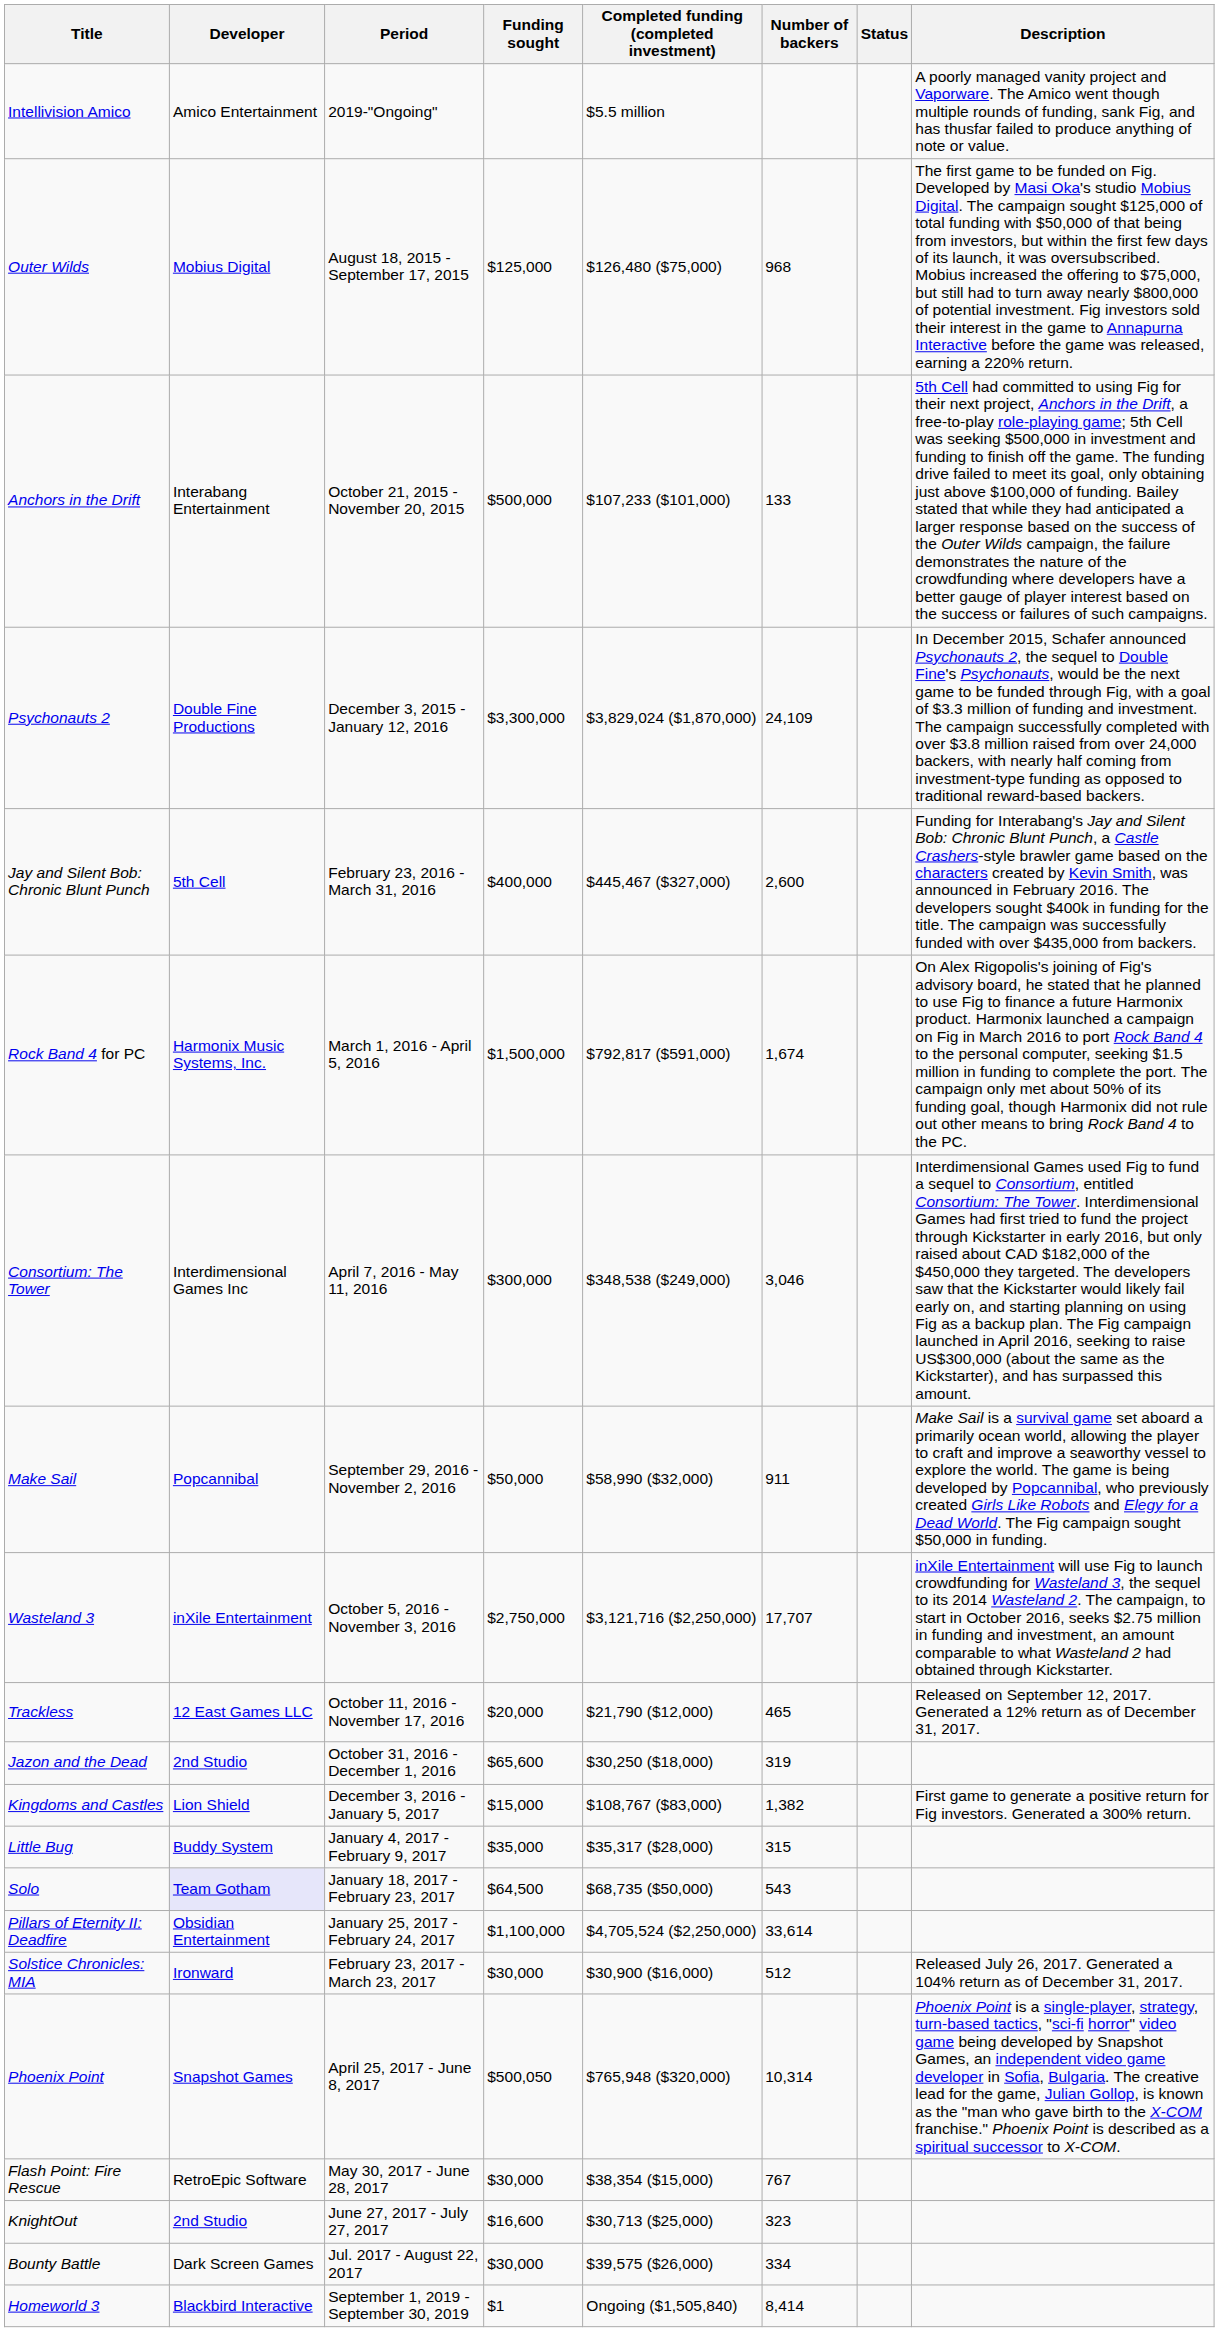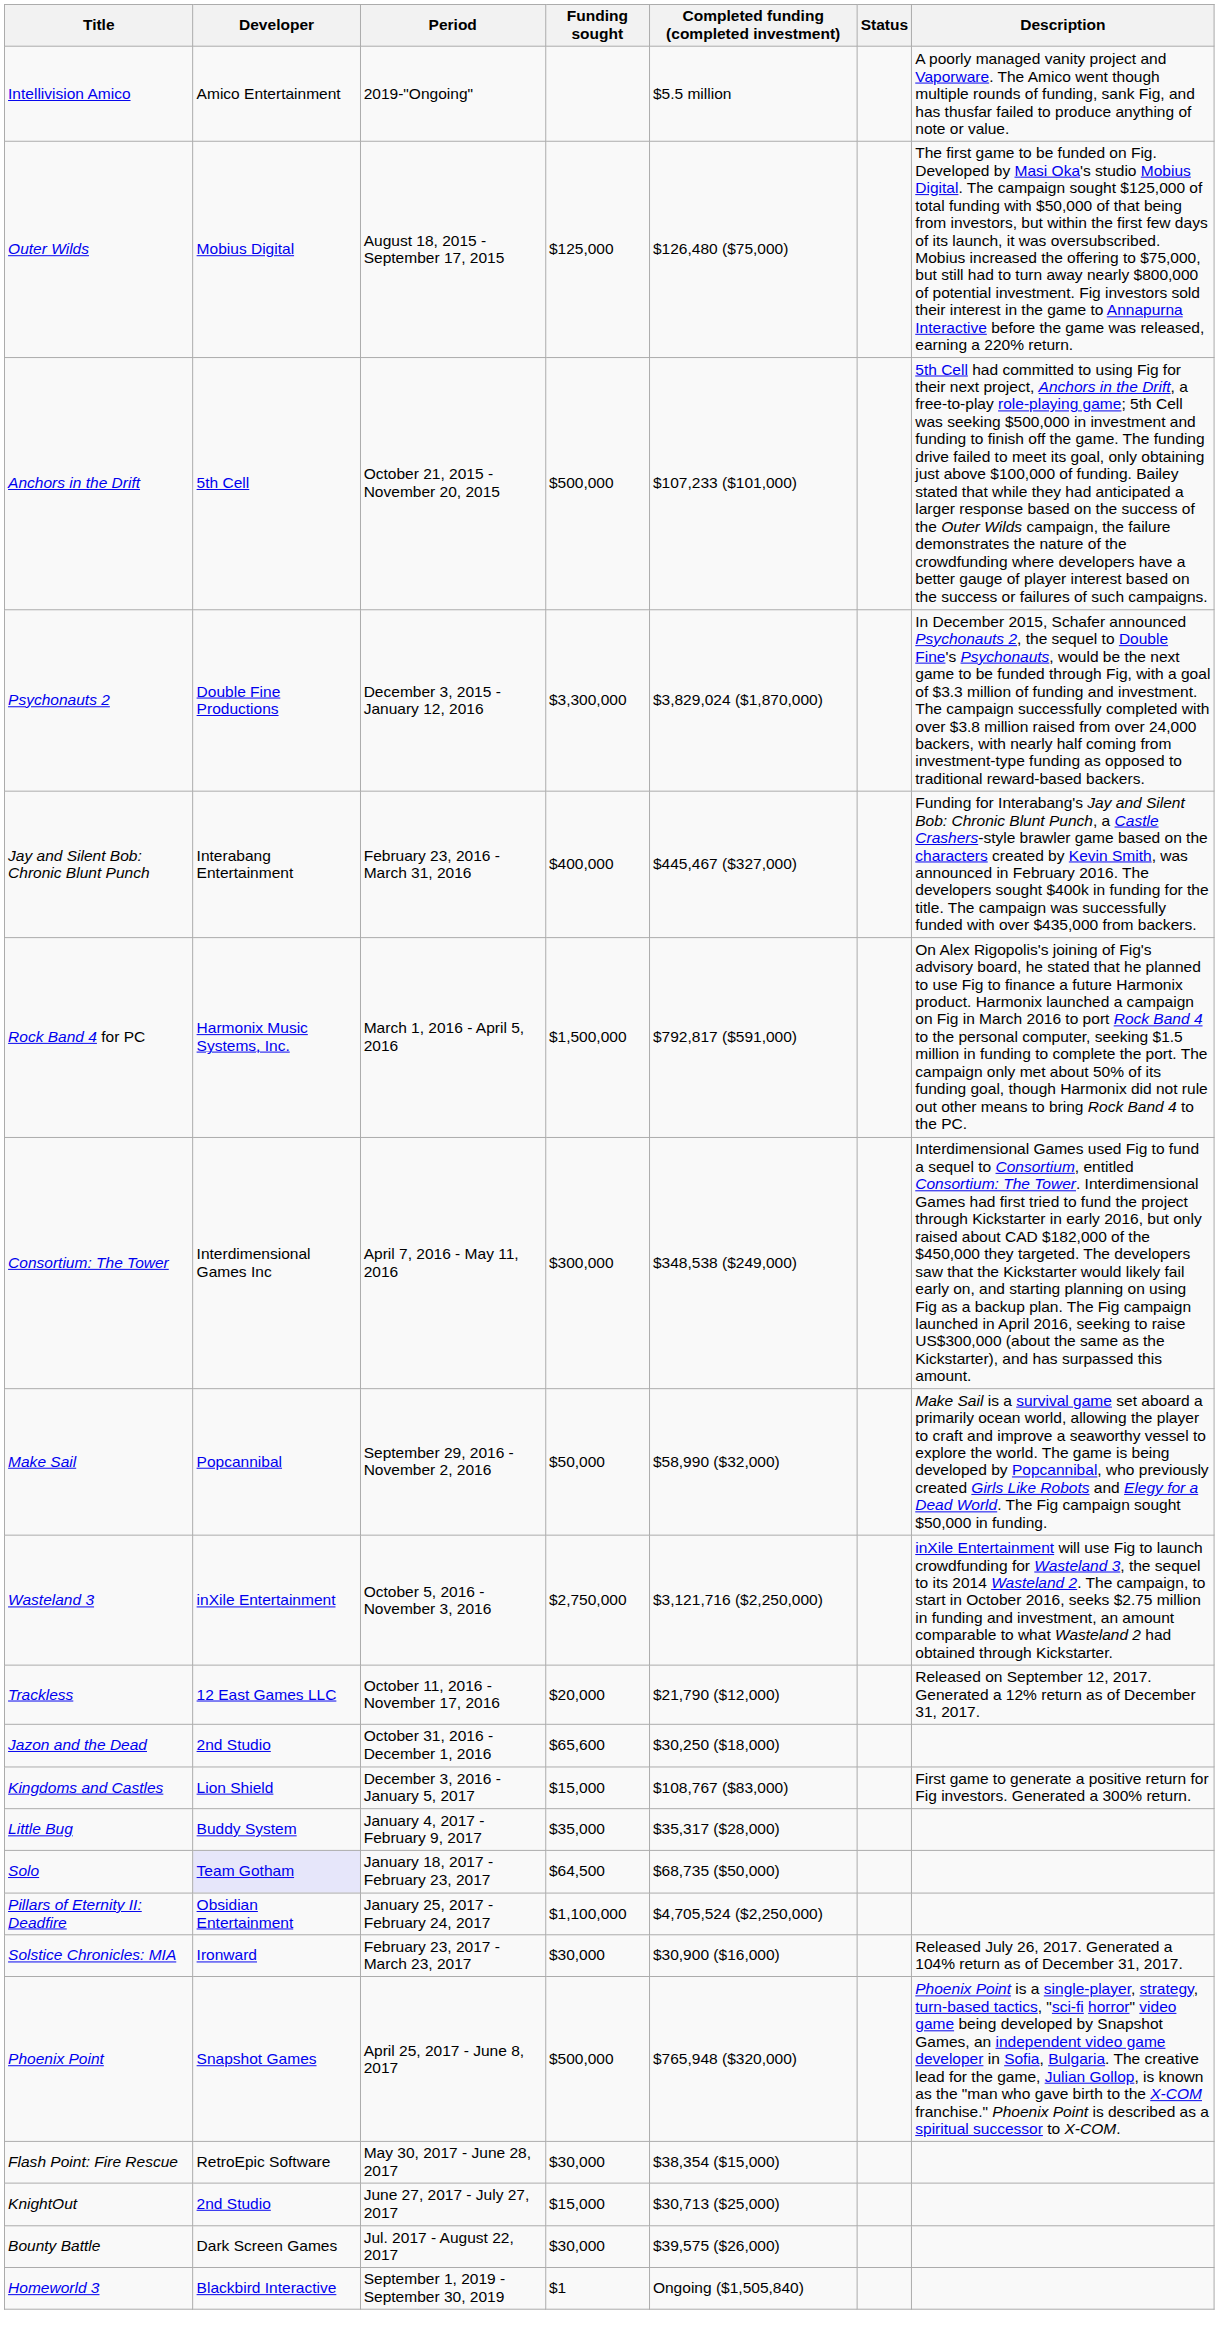 <table class="wikitable">
 <tr>
 <th>Title</th>
 <th>Developer</th>
 <th>Period</th>
 <th>Funding sought</th>
 <th>Completed funding (completed investment)</th>
-<th>Number of backers</th>
 <th>Status</th>
 <th width = "25%">Description</th>
 </tr>
 <tr>
 <td><a href='#'>Intellivision Amico</a></td>
 <td>Amico Entertainment</td>
 <td>2019-"Ongoing"</td>
 <td></td>
 <td>$5.5 million</td>
 <td></td>
-<td></td>
 <td>A poorly managed vanity project and <a href='#'>Vaporware</a>. The Amico went though multiple rounds of funding, sank Fig, and has thusfar failed to produce anything of note or value.</td>
 </tr>
 <tr>
 <td><em><a href='#'>Outer Wilds</a></em></td>
 <td><a href='#'>Mobius Digital</a></td>
 <td>August 18, 2015 - September 17, 2015</td>
 <td>$125,000</td>
 <td>$126,480 ($75,000)</td>
-<td>968</td>
 <td></td>
 <td>The first game to be funded on Fig. Developed by <a href='#'>Masi Oka</a>'s studio <a href='#'>Mobius Digital</a>. The campaign sought $125,000 of total funding with $50,000 of that being from investors, but within the first few days of its launch, it was oversubscribed. Mobius increased the offering to $75,000, but still had to turn away nearly $800,000 of potential investment. Fig investors sold their interest in the game to <a href='#'>Annapurna Interactive</a> before the game was released, earning a 220% return.</td>
 </tr>
 <tr>
 <td><em><a href='#'>Anchors in the Drift</a></em></td>
-<td>Interabang Entertainment</td>
+<td><a href='#'>5th Cell</a></td>
 <td>October 21, 2015 - November 20, 2015</td>
 <td>$500,000</td>
 <td>$107,233 ($101,000)</td>
-<td>133</td>
 <td></td>
 <td><a href='#'>5th Cell</a> had committed to using Fig for their next project, <em><a href='#'>Anchors in the Drift</a></em>, a free-to-play <a href='#'>role-playing game</a>; 5th Cell was seeking $500,000 in investment and funding to finish off the game. The funding drive failed to meet its goal, only obtaining just above $100,000 of funding. Bailey stated that while they had anticipated a larger response based on the success of the <em>Outer Wilds</em> campaign, the failure demonstrates the nature of the crowdfunding where developers have a better gauge of player interest based on the success or failures of such campaigns.</td>
 </tr>
 <tr>
 <td><em><a href='#'>Psychonauts 2</a></em></td>
 <td><a href='#'>Double Fine Productions</a></td>
 <td>December 3, 2015 - January 12, 2016</td>
 <td>$3,300,000</td>
 <td>$3,829,024 ($1,870,000)</td>
-<td>24,109</td>
 <td></td>
 <td>In December 2015, Schafer announced <em><a href='#'>Psychonauts 2</a></em>, the sequel to <a href='#'>Double Fine</a>'s <em><a href='#'>Psychonauts</a></em>, would be the next game to be funded through Fig, with a goal of $3.3 million of funding and investment. The campaign successfully completed with over $3.8 million raised from over 24,000 backers, with nearly half coming from investment-type funding as opposed to traditional reward-based backers.</td>
 </tr>
 <tr>
 <td><em>Jay and Silent Bob: Chronic Blunt Punch</em></td>
-<td><a href='#'>5th Cell</a></td>
+<td>Interabang Entertainment</td>
 <td>February 23, 2016 - March 31, 2016</td>
 <td>$400,000</td>
 <td>$445,467 ($327,000)</td>
-<td>2,600</td>
 <td></td>
 <td>Funding for Interabang's <em>Jay and Silent Bob: Chronic Blunt Punch</em>, a <em><a href='#'>Castle Crashers</a></em>-style brawler game based on the <a href='#'>characters</a> created by <a href='#'>Kevin Smith</a>, was announced in February 2016. The developers sought $400k in funding for the title. The campaign was successfully funded with over $435,000 from backers.</td>
 </tr>
 <tr>
 <td><em><a href='#'>Rock Band 4</a></em> for PC</td>
 <td><a href='#'>Harmonix Music Systems, Inc.</a></td>
 <td>March 1, 2016 - April 5, 2016</td>
 <td>$1,500,000</td>
 <td>$792,817 ($591,000)</td>
-<td>1,674</td>
 <td></td>
 <td>On Alex Rigopolis's joining of Fig's advisory board, he stated that he planned to use Fig to finance a future Harmonix product. Harmonix launched a campaign on Fig in March 2016 to port <em><a href='#'>Rock Band 4</a></em> to the personal computer, seeking $1.5 million in funding to complete the port. The campaign only met about 50% of its funding goal, though Harmonix did not rule out other means to bring <em>Rock Band 4</em> to the PC.</td>
 </tr>
 <tr>
 <td><em><a href='#'>Consortium: The Tower</a></em></td>
 <td>Interdimensional Games Inc</td>
 <td>April 7, 2016 - May 11, 2016</td>
 <td>$300,000</td>
 <td>$348,538 ($249,000)</td>
-<td>3,046</td>
 <td></td>
 <td>Interdimensional Games used Fig to fund a sequel to <em><a href='#'>Consortium</a></em>, entitled <em><a href='#'>Consortium: The Tower</a></em>. Interdimensional Games had first tried to fund the project through Kickstarter in early 2016, but only raised about CAD $182,000 of the $450,000 they targeted. The developers saw that the Kickstarter would likely fail early on, and starting planning on using Fig as a backup plan. The Fig campaign launched in April 2016, seeking to raise US$300,000 (about the same as the Kickstarter), and has surpassed this amount.</td>
 </tr>
 <tr>
 <td><em><a href='#'>Make Sail</a></em></td>
 <td><a href='#'>Popcannibal</a></td>
 <td>September 29, 2016 - November 2, 2016</td>
 <td>$50,000</td>
 <td>$58,990 ($32,000)</td>
-<td>911</td>
 <td></td>
 <td><em>Make Sail</em> is a <a href='#'>survival game</a> set aboard a primarily ocean world, allowing the player to craft and improve a seaworthy vessel to explore the world. The game is being developed by <a href='#'>Popcannibal</a>, who previously created <em><a href='#'>Girls Like Robots</a></em> and <em><a href='#'>Elegy for a Dead World</a></em>. The Fig campaign sought $50,000 in funding.</td>
 </tr>
 <tr>
 <td><em><a href='#'>Wasteland 3</a></em></td>
 <td><a href='#'>inXile Entertainment</a></td>
 <td>October 5, 2016 - November 3, 2016</td>
 <td>$2,750,000</td>
 <td>$3,121,716 ($2,250,000)</td>
-<td>17,707</td>
 <td></td>
 <td><a href='#'>inXile Entertainment</a> will use Fig to launch crowdfunding for <em><a href='#'>Wasteland 3</a></em>, the sequel to its 2014 <em><a href='#'>Wasteland 2</a></em>. The campaign, to start in October 2016, seeks $2.75 million in funding and investment, an amount comparable to what <em>Wasteland 2</em> had obtained through Kickstarter.</td>
 </tr>
 <tr>
 <td><em><a href='#'>Trackless</a></em></td>
 <td><a href='#'>12 East Games LLC</a></td>
 <td>October 11, 2016 - November 17, 2016</td>
 <td>$20,000</td>
 <td>$21,790 ($12,000)</td>
-<td>465</td>
 <td></td>
 <td>Released on September 12, 2017. Generated a 12% return as of December 31, 2017.</td>
 </tr>
 <tr>
 <td><em><a href='#'>Jazon and the Dead</a></em></td>
 <td><a href='#'>2nd Studio</a></td>
 <td>October 31, 2016 - December 1, 2016</td>
 <td>$65,600</td>
 <td>$30,250 ($18,000)</td>
-<td>319</td>
 <td></td>
 <td></td>
 </tr>
 <tr>
 <td><em><a href='#'>Kingdoms and Castles</a></em></td>
 <td><a href='#'>Lion Shield</a></td>
 <td>December 3, 2016 - January 5, 2017</td>
 <td>$15,000</td>
 <td>$108,767 ($83,000)</td>
-<td>1,382</td>
 <td></td>
 <td>First game to generate a positive return for Fig investors. Generated a 300% return.</td>
 </tr>
 <tr>
 <td><em><a href='#'>Little Bug</a></em></td>
 <td><a href='#'>Buddy System</a></td>
 <td>January 4, 2017 - February 9, 2017</td>
 <td>$35,000</td>
 <td>$35,317 ($28,000)</td>
-<td>315</td>
 <td></td>
 <td></td>
 </tr>
 <tr>
 <td><em><a href='#'>Solo</a></em></td>
 <td style="background: lavender;"><a href='#'>Team Gotham</a></td>
 <td>January 18, 2017 - February 23, 2017</td>
 <td>$64,500</td>
 <td>$68,735 ($50,000)</td>
-<td>543</td>
 <td></td>
 <td></td>
 </tr>
 <tr>
 <td><em><a href='#'>Pillars of Eternity II: Deadfire</a></em></td>
 <td><a href='#'>Obsidian Entertainment</a></td>
 <td>January 25, 2017 - February 24, 2017</td>
 <td>$1,100,000</td>
 <td>$4,705,524 ($2,250,000)</td>
-<td>33,614</td>
 <td></td>
 <td></td>
 </tr>
 <tr>
 <td><em><a href='#'>Solstice Chronicles: MIA</a></em></td>
 <td><a href='#'>Ironward</a></td>
 <td>February 23, 2017 - March 23, 2017</td>
 <td>$30,000</td>
 <td>$30,900 ($16,000)</td>
-<td>512</td>
 <td></td>
 <td>Released July 26, 2017. Generated a 104% return as of December 31, 2017.</td>
 </tr>
 <tr>
 <td><em><a href='#'>Phoenix Point</a></em></td>
 <td><a href='#'>Snapshot Games</a></td>
 <td>April 25, 2017 - June 8, 2017</td>
-<td>$500,050</td>
+<td>$500,000</td>
 <td>$765,948 ($320,000)</td>
-<td>10,314</td>
 <td></td>
 <td><em><a href='#'>Phoenix Point</a></em> is a <a href='#'>single-player</a>, <a href='#'>strategy</a>, <a href='#'>turn-based tactics</a>, "<a href='#'>sci-fi</a> <a href='#'>horror</a>" <a href='#'>video game</a> being developed by Snapshot Games, an <a href='#'>independent video game developer</a> in <a href='#'>Sofia</a>, <a href='#'>Bulgaria</a>. The creative lead for the game, <a href='#'>Julian Gollop</a>, is known as the "man who gave birth to the <em><a href='#'>X-COM</a></em> franchise." <em>Phoenix Point</em> is described as a <a href='#'>spiritual successor</a> to <em>X-COM</em>.</td>
 </tr>
 <tr>
 <td><em>Flash Point: Fire Rescue</em></td>
 <td>RetroEpic Software</td>
 <td>May 30, 2017 - June 28, 2017</td>
 <td>$30,000</td>
 <td>$38,354 ($15,000)</td>
-<td>767</td>
 <td></td>
 <td></td>
 </tr>
 <tr>
 <td><em>KnightOut</em></td>
 <td><a href='#'>2nd Studio</a></td>
 <td>June 27, 2017 - July 27, 2017</td>
-<td>$16,600</td>
+<td>$15,000</td>
 <td>$30,713 ($25,000)</td>
-<td>323</td>
 <td></td>
 <td></td>
 </tr>
 <tr>
 <td><em>Bounty Battle</em></td>
 <td>Dark Screen Games</td>
 <td>Jul. 2017 - August 22, 2017</td>
 <td>$30,000</td>
 <td>$39,575 ($26,000)</td>
-<td>334</td>
 <td></td>
 <td></td>
 </tr>
 <tr>
 <td><em><a href='#'>Homeworld 3</a></em></td>
 <td><a href='#'>Blackbird Interactive</a></td>
 <td>September 1, 2019 - September 30, 2019</td>
 <td>$1</td>
 <td>Ongoing ($1,505,840)</td>
-<td>8,414</td>
 <td></td>
 <td></td>
 </tr>
 </table>
